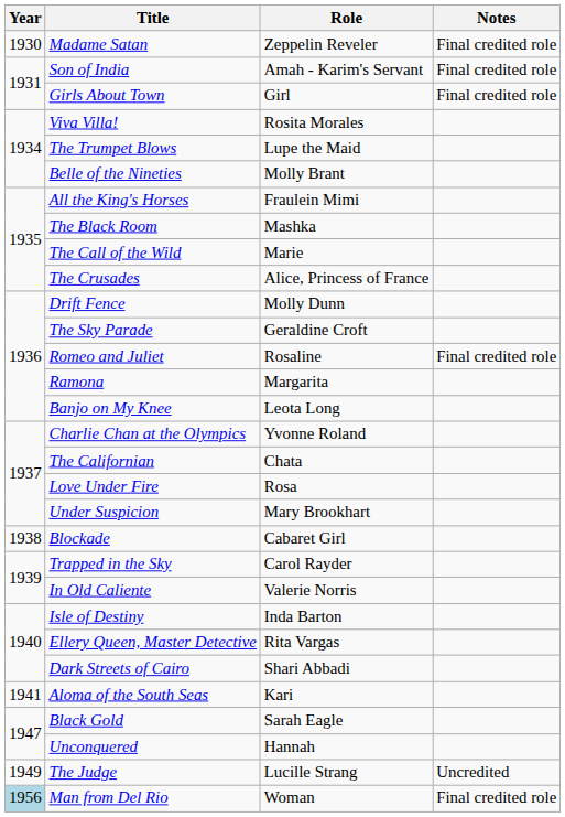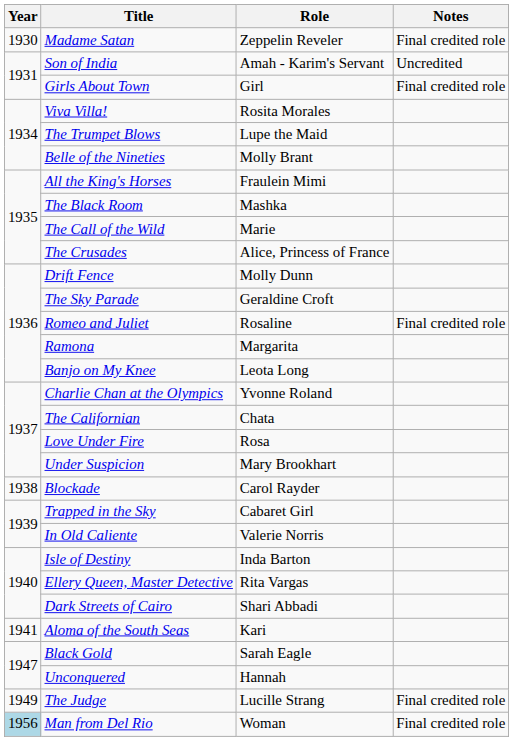 <table class="wikitable sortable">
 <tr>
 <th>Year</th>
 <th>Title</th>
 <th>Role</th>
 <th class="unsortable">Notes</th>
 </tr>
 <tr>
 <td>1930</td>
 <td><em><a href='#'>Madame Satan</a></em></td>
 <td>Zeppelin Reveler</td>
 <td>Final credited role</td>
 </tr>
 <tr>
 <td rowspan="2">1931</td>
 <td><em><a href='#'>Son of India</a></em></td>
 <td>Amah - Karim's Servant</td>
-<td>Final credited role</td>
+<td>Uncredited</td>
 </tr>
 <tr>
 <td><em><a href='#'>Girls About Town</a></em></td>
 <td>Girl</td>
 <td>Final credited role</td>
 </tr>
 <tr>
 <td rowspan="3">1934</td>
 <td><em><a href='#'>Viva Villa!</a></em></td>
 <td>Rosita Morales</td>
 <td></td>
 </tr>
 <tr>
 <td data-sort-value="Trumpet Blows, The"><em><a href='#'>The Trumpet Blows</a></em></td>
 <td>Lupe the Maid</td>
 <td></td>
 </tr>
 <tr>
 <td><em><a href='#'>Belle of the Nineties</a></em></td>
 <td>Molly Brant</td>
 <td></td>
 </tr>
 <tr>
 <td rowspan="4">1935</td>
 <td><em><a href='#'>All the King's Horses</a></em></td>
 <td>Fraulein Mimi</td>
 <td></td>
 </tr>
 <tr>
 <td data-sort-value="Black Room, The"><em><a href='#'>The Black Room</a></em></td>
 <td>Mashka</td>
 <td></td>
 </tr>
 <tr>
 <td data-sort-value="Call of the Wild, The"><em><a href='#'>The Call of the Wild</a></em></td>
 <td>Marie</td>
 <td></td>
 </tr>
 <tr>
 <td data-sort-value="Crusades, The"><em><a href='#'>The Crusades</a></em></td>
 <td>Alice, Princess of France</td>
 <td></td>
 </tr>
 <tr>
 <td rowspan="5">1936</td>
 <td><em><a href='#'>Drift Fence</a></em></td>
 <td>Molly Dunn</td>
 <td></td>
 </tr>
 <tr>
 <td data-sort-value="Sky Parade, The"><em><a href='#'>The Sky Parade</a></em></td>
 <td>Geraldine Croft</td>
 <td></td>
 </tr>
 <tr>
 <td><em><a href='#'>Romeo and Juliet</a></em></td>
 <td>Rosaline</td>
 <td>Final credited role</td>
 </tr>
 <tr>
 <td><em><a href='#'>Ramona</a></em></td>
 <td>Margarita</td>
 <td></td>
 </tr>
 <tr>
 <td><em><a href='#'>Banjo on My Knee</a></em></td>
 <td>Leota Long</td>
 <td></td>
 </tr>
 <tr>
 <td rowspan="4">1937</td>
 <td><em><a href='#'>Charlie Chan at the Olympics</a></em></td>
 <td>Yvonne Roland</td>
 <td></td>
 </tr>
 <tr>
 <td data-sort-value="Californian, The"><em><a href='#'>The Californian</a></em></td>
 <td>Chata</td>
 <td></td>
 </tr>
 <tr>
 <td><em><a href='#'>Love Under Fire</a></em></td>
 <td>Rosa</td>
 <td></td>
 </tr>
 <tr>
 <td><em><a href='#'>Under Suspicion</a></em></td>
 <td>Mary Brookhart</td>
 <td></td>
 </tr>
 <tr>
 <td>1938</td>
 <td><em><a href='#'>Blockade</a></em></td>
-<td>Cabaret Girl</td>
+<td>Carol Rayder</td>
 <td></td>
 </tr>
 <tr>
 <td rowspan="2">1939</td>
 <td><em><a href='#'>Trapped in the Sky</a></em></td>
-<td>Carol Rayder</td>
+<td>Cabaret Girl</td>
 <td></td>
 </tr>
 <tr>
 <td><em><a href='#'>In Old Caliente</a></em></td>
 <td>Valerie Norris</td>
 <td></td>
 </tr>
 <tr>
 <td rowspan="3">1940</td>
 <td><em><a href='#'>Isle of Destiny</a></em></td>
 <td>Inda Barton</td>
 <td></td>
 </tr>
 <tr>
 <td><em><a href='#'>Ellery Queen, Master Detective</a></em></td>
 <td>Rita Vargas</td>
 <td></td>
 </tr>
 <tr>
 <td><em><a href='#'>Dark Streets of Cairo</a></em></td>
 <td>Shari Abbadi</td>
 <td></td>
 </tr>
 <tr>
 <td>1941</td>
 <td><em><a href='#'>Aloma of the South Seas</a></em></td>
 <td>Kari</td>
 <td></td>
 </tr>
 <tr>
 <td rowspan="2">1947</td>
 <td><em><a href='#'>Black Gold</a></em></td>
 <td>Sarah Eagle</td>
 <td></td>
 </tr>
 <tr>
 <td><em><a href='#'>Unconquered</a></em></td>
 <td>Hannah</td>
 <td></td>
 </tr>
 <tr>
 <td>1949</td>
 <td data-sort-value="Judge, The"><em><a href='#'>The Judge</a></em></td>
 <td>Lucille Strang</td>
-<td>Uncredited</td>
+<td>Final credited role</td>
 </tr>
 <tr>
 <td style="background: lightblue;">1956</td>
 <td><em><a href='#'>Man from Del Rio</a></em></td>
 <td>Woman</td>
 <td>Final credited role</td>
 </tr>
 </table>
